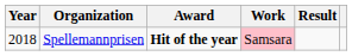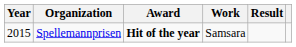 <table class="wikitable plainrowheaders" style="text-align:center;">
 <tr>
 <th>Year</th>
 <th>Organization</th>
 <th>Award</th>
 <th>Work</th>
 <th>Result</th>
 <th></th>
 </tr>
 <tr>
-<td>2018</td>
+<td>2015</td>
 <td><a href='#'>Spellemannprisen</a></td>
 <td><strong>Hit of the year</strong></td>
-<td style="background: pink;">Samsara</td>
+<td>Samsara</td>
 <td></td>
 <td></td>
 </tr>
 </table>
